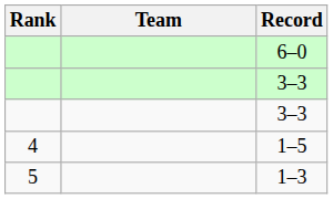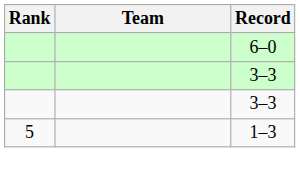 <table class="wikitable">
 <tr>
 <th>Rank</th>
 <th width=150px>Team</th>
 <th>Record</th>
 </tr>
 <tr bgcolor=ccffcc>
 <td align=center></td>
 <td></td>
 <td align=center>6–0</td>
 </tr>
 <tr bgcolor=ccffcc>
 <td align=center></td>
 <td></td>
 <td align=center>3–3</td>
 </tr>
 <tr>
 <td align=center></td>
 <td></td>
 <td align=center>3–3</td>
 </tr>
 <tr>
-<td align=center>4</td>
-<td></td>
-<td align=center>1–5</td>
-</tr>
-<tr>
 <td align=center>5</td>
 <td></td>
 <td align=center>1–3</td>
 </tr>
 </table>
